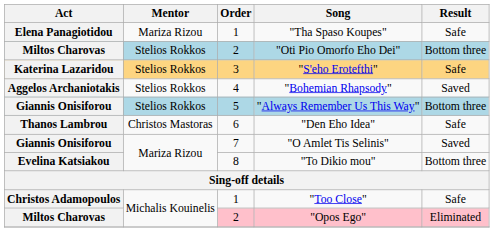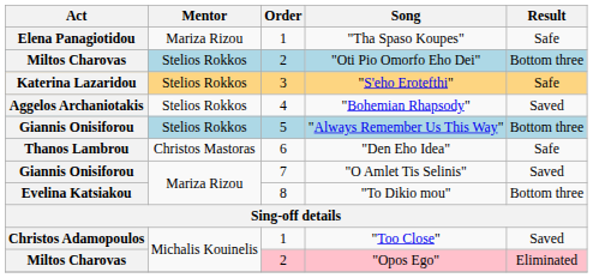 <table class="wikitable plainrowheaders" style="text-align:center;">
 <tr>
 <th scope="col">Act</th>
 <th scope="col">Mentor</th>
 <th scope="col">Order</th>
 <th scope="col">Song</th>
 <th scope="col">Result</th>
 </tr>
 <tr>
 <th scope="row">Elena Panagiotidou</th>
 <td>Mariza Rizou</td>
 <td>1</td>
 <td>"Tha Spaso Koupes"</td>
 <td>Safe</td>
 </tr>
 <tr style="background:lightblue;">
 <th scope="row">Miltos Charovas</th>
 <td>Stelios Rokkos</td>
 <td>2</td>
 <td>"Oti Pio Omorfo Eho Dei"</td>
 <td>Bottom three</td>
 </tr>
 <tr style="background:#fdd581">
 <th scope="row">Katerina Lazaridou</th>
 <td>Stelios Rokkos</td>
 <td>3</td>
 <td>"<a href='#'>S'eho Erotefthi</a>"</td>
 <td>Safe</td>
 </tr>
 <tr>
 <th scope="row">Aggelos Archaniotakis</th>
 <td>Stelios Rokkos</td>
 <td>4</td>
 <td>"<a href='#'>Bohemian Rhapsody</a>"</td>
 <td>Saved</td>
 </tr>
 <tr style="background:lightblue;">
 <th scope="row">Giannis Onisiforou</th>
 <td>Stelios Rokkos</td>
 <td>5</td>
 <td>"<a href='#'>Always Remember Us This Way</a>"</td>
 <td>Bottom three</td>
 </tr>
 <tr>
 <th scope="row">Thanos Lambrou</th>
 <td>Christos Mastoras</td>
 <td>6</td>
 <td>"Den Eho Idea"</td>
 <td>Safe</td>
 </tr>
 <tr>
 <th scope="row">Giannis Onisiforou</th>
 <td rowspan="2">Mariza Rizou</td>
 <td>7</td>
 <td>"O Amlet Tis Selinis"</td>
 <td>Saved</td>
 </tr>
 <tr>
 <th scope="row">Evelina Katsiakou</th>
 <td>8</td>
 <td>"To Dikio mou"</td>
 <td>Bottom three</td>
 </tr>
 <tr>
 <th colspan="5">Sing-off details</th>
 </tr>
 <tr>
 <th scope="row">Christos Adamopoulos</th>
 <td rowspan="2">Michalis Kouinelis</td>
 <td>1</td>
 <td>"<a href='#'>Too Close</a>"</td>
-<td>Safe</td>
+<td>Saved</td>
 </tr>
 <tr>
 <th scope="row">Miltos Charovas</th>
 <td style="background:pink">2</td>
 <td style="background:pink">"Opos Ego"</td>
 <td style="background:pink">Eliminated</td>
 </tr>
 <tr>
 </tr>
 </table>
